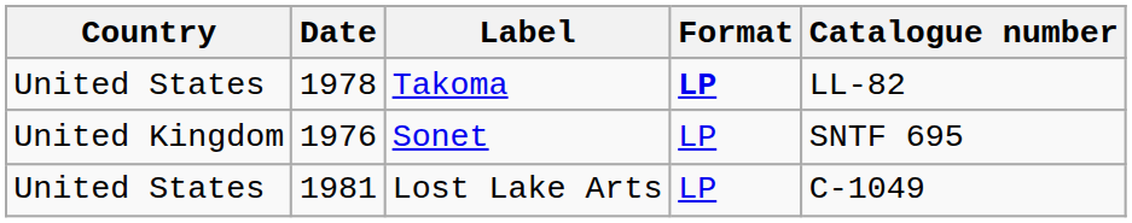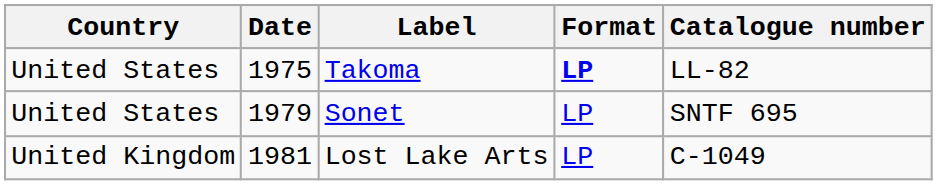 <table class="wikitable">
 <tr>
 <th>Country</th>
 <th>Date</th>
 <th>Label</th>
 <th>Format</th>
 <th>Catalogue number</th>
 </tr>
 <tr>
 <td>United States</td>
-<td>1978</td>
+<td>1975</td>
 <td><a href='#'>Takoma</a></td>
 <td><strong><a href='#'>LP</a></strong></td>
 <td>LL-82</td>
 </tr>
 <tr>
-<td>United Kingdom</td>
-<td>1976</td>
+<td>United States</td>
+<td>1979</td>
 <td><a href='#'>Sonet</a></td>
 <td><a href='#'>LP</a></td>
 <td>SNTF 695</td>
 </tr>
 <tr>
-<td>United States</td>
+<td>United Kingdom</td>
 <td>1981</td>
 <td>Lost Lake Arts</td>
 <td><a href='#'>LP</a></td>
 <td>C-1049</td>
 </tr>
 </table>
